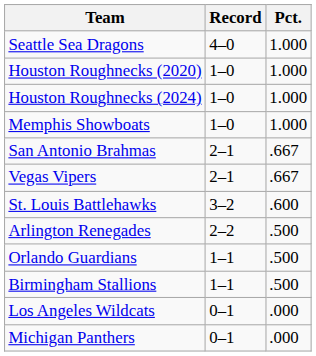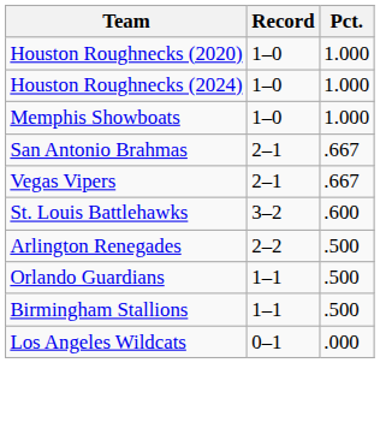 <table class="wikitable sortable">
 <tr>
 <th>Team</th>
 <th>Record</th>
 <th>Pct.</th>
-</tr>
-<tr -bgcolor=lightgray>
-<td><a href='#'>Seattle Sea Dragons</a></td>
-<td>4–0</td>
-<td>1.000</td>
 </tr>
 <tr -bgcolor=lightgray>
 <td><a href='#'>Houston Roughnecks (2020)</a></td>
 <td>1–0</td>
 <td>1.000</td>
 </tr>
 <tr>
 <td><a href='#'>Houston Roughnecks (2024)</a></td>
 <td>1–0</td>
 <td>1.000</td>
 </tr>
 <tr>
 <td><a href='#'>Memphis Showboats</a></td>
 <td>1–0</td>
 <td>1.000</td>
 </tr>
 <tr>
 <td><a href='#'>San Antonio Brahmas</a></td>
 <td>2–1</td>
 <td>.667</td>
 </tr>
 <tr -bgcolor=lightgray>
 <td><a href='#'>Vegas Vipers</a></td>
 <td>2–1</td>
 <td>.667</td>
 </tr>
 <tr>
 <td><a href='#'>St. Louis Battlehawks</a></td>
 <td>3–2</td>
 <td>.600</td>
 </tr>
 <tr>
 <td><a href='#'>Arlington Renegades</a></td>
 <td>2–2</td>
 <td>.500</td>
 </tr>
 <tr -bgcolor=lightgray>
 <td><a href='#'>Orlando Guardians</a></td>
 <td>1–1</td>
 <td>.500</td>
 </tr>
 <tr>
 <td><a href='#'>Birmingham Stallions</a></td>
 <td>1–1</td>
 <td>.500</td>
 </tr>
 <tr -bgcolor=lightgray>
 <td><a href='#'>Los Angeles Wildcats</a></td>
 <td>0–1</td>
 <td>.000</td>
 </tr>
-<tr>
-<td><a href='#'>Michigan Panthers</a></td>
-<td>0–1</td>
-<td>.000</td>
-</tr>
 </table>
